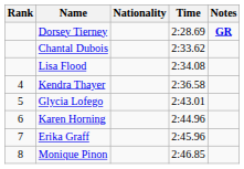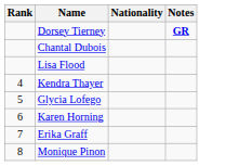 <table class="wikitable sortable" style="text-align:center">
 <tr>
 <th>Rank</th>
 <th>Name</th>
 <th>Nationality</th>
-<th>Time</th>
 <th>Notes</th>
 </tr>
 <tr>
 <td></td>
 <td align=left><a href='#'>Dorsey Tierney</a></td>
 <td align=left></td>
-<td>2:28.69</td>
 <td><strong><a href='#'>GR</a></strong></td>
 </tr>
 <tr>
 <td></td>
 <td align=left><a href='#'>Chantal Dubois</a></td>
 <td align=left></td>
-<td>2:33.62</td>
 <td></td>
 </tr>
 <tr>
 <td></td>
 <td align=left><a href='#'>Lisa Flood</a></td>
 <td align=left></td>
-<td>2:34.08</td>
 <td></td>
 </tr>
 <tr>
 <td>4</td>
 <td align=left><a href='#'>Kendra Thayer</a></td>
 <td align=left></td>
-<td>2:36.58</td>
 <td></td>
 </tr>
 <tr>
 <td>5</td>
 <td align=left><a href='#'>Glycia Lofego</a></td>
 <td align=left></td>
-<td>2:43.01</td>
 <td></td>
 </tr>
 <tr>
 <td>6</td>
 <td align=left><a href='#'>Karen Horning</a></td>
 <td align=left></td>
-<td>2:44.96</td>
 <td></td>
 </tr>
 <tr>
 <td>7</td>
 <td align=left><a href='#'>Erika Graff</a></td>
 <td align=left></td>
-<td>2:45.96</td>
 <td></td>
 </tr>
 <tr>
 <td>8</td>
 <td align=left><a href='#'>Monique Pinon</a></td>
 <td align=left></td>
-<td>2:46.85</td>
 <td></td>
 </tr>
 </table>
